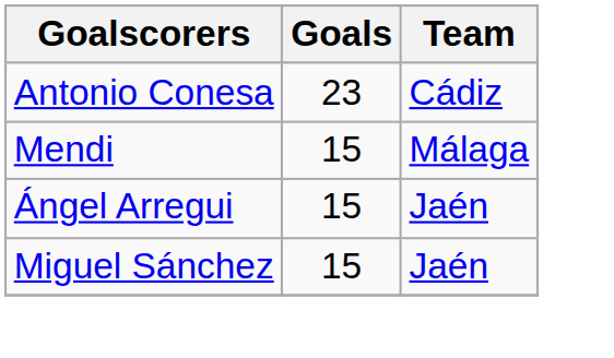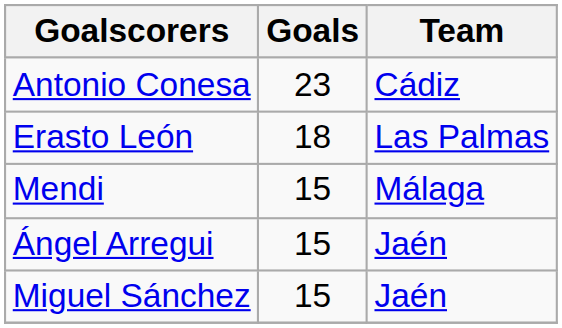 <table class="wikitable sortable" class="wikitable">
 <tr style="background:#ccc; text-align:center;">
 <th>Goalscorers</th>
 <th>Goals</th>
 <th>Team</th>
 </tr>
 <tr>
 <td> <a href='#'>Antonio Conesa</a></td>
 <td style="text-align:center;">23</td>
 <td><a href='#'>Cádiz</a></td>
+</tr>
+<tr>
+<td> <a href='#'>Erasto León</a></td>
+<td style="text-align:center;">18</td>
+<td><a href='#'>Las Palmas</a></td>
 </tr>
 <tr>
 <td> <a href='#'>Mendi</a></td>
 <td style="text-align:center;">15</td>
 <td><a href='#'>Málaga</a></td>
 </tr>
 <tr>
 <td> <a href='#'>Ángel Arregui</a></td>
 <td style="text-align:center;">15</td>
 <td><a href='#'>Jaén</a></td>
 </tr>
 <tr>
 <td> <a href='#'>Miguel Sánchez</a></td>
 <td style="text-align:center;">15</td>
 <td><a href='#'>Jaén</a></td>
 </tr>
 <tr>
 </tr>
 </table>
